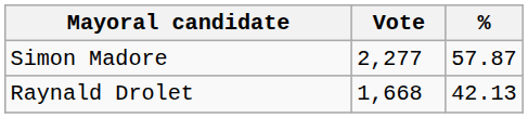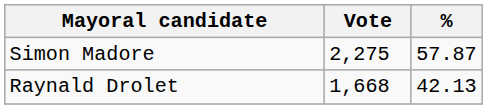 <table class="wikitable">
 <tr>
 <th bgcolor="#DDDDFF" width="200px">Mayoral candidate</th>
 <th bgcolor="#DDDDFF" width="50px">Vote</th>
 <th bgcolor="#DDDDFF" width="30px">%</th>
 </tr>
 <tr>
 <td>Simon Madore</td>
-<td>2,277</td>
+<td>2,275</td>
 <td>57.87</td>
 </tr>
 <tr>
 <td>Raynald Drolet</td>
 <td>1,668</td>
 <td>42.13</td>
 </tr>
 </table>
